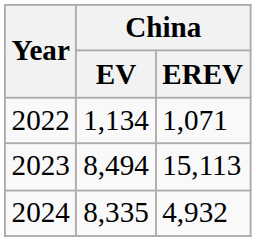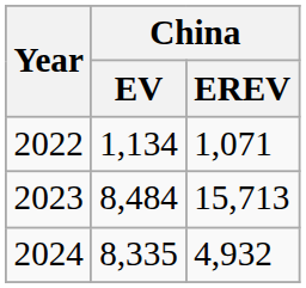 <table class="wikitable">
 <tr>
 <th rowspan="2">Year</th>
 <th colspan="2">China</th>
 </tr>
 <tr>
 <th>EV</th>
 <th>EREV</th>
 </tr>
 <tr>
 <td>2022</td>
 <td>1,134</td>
 <td>1,071</td>
 </tr>
 <tr>
 <td>2023</td>
-<td>8,494</td>
-<td>15,113</td>
+<td>8,484</td>
+<td>15,713</td>
 </tr>
 <tr>
 <td>2024</td>
 <td>8,335</td>
 <td>4,932</td>
 </tr>
 </table>
